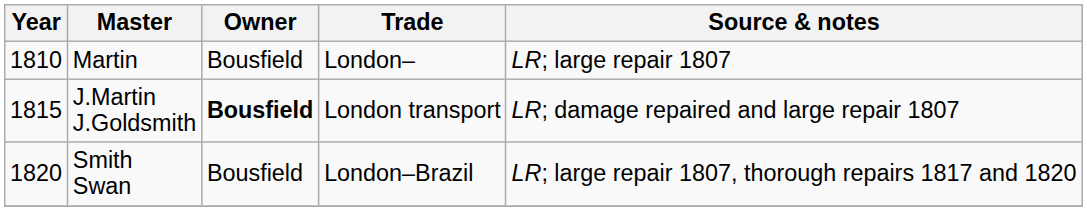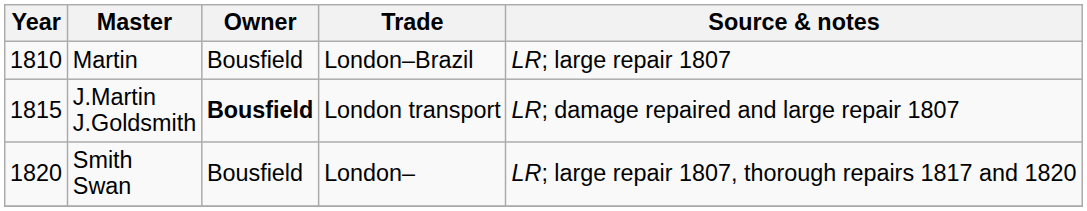 <table class=" wikitable">
 <tr>
 <th>Year</th>
 <th>Master</th>
 <th>Owner</th>
 <th>Trade</th>
 <th>Source & notes</th>
 </tr>
 <tr>
 <td>1810</td>
 <td>Martin</td>
 <td>Bousfield</td>
-<td>London–</td>
+<td>London–Brazil</td>
 <td><em>LR</em>; large repair 1807</td>
 </tr>
 <tr>
 <td>1815</td>
 <td>J.Martin<br>J.Goldsmith</td>
 <td><strong>Bousfield</strong></td>
 <td>London transport</td>
 <td><em>LR</em>; damage repaired and large repair 1807</td>
 </tr>
 <tr>
 <td>1820</td>
 <td>Smith<br>Swan</td>
 <td>Bousfield</td>
-<td>London–Brazil</td>
+<td>London–</td>
 <td><em>LR</em>; large repair 1807, thorough repairs 1817 and 1820</td>
 </tr>
 <tr>
 </tr>
 </table>
